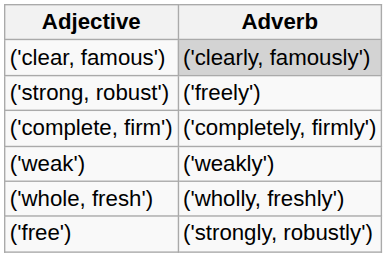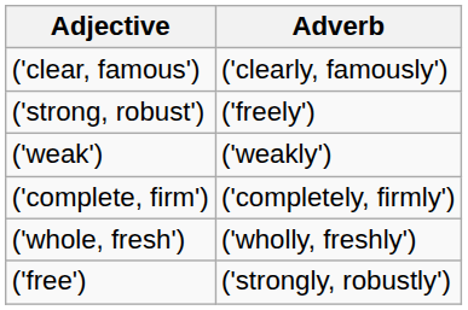 <table class="wikitable">
 <tr>
 <th>Adjective</th>
 <th>Adverb</th>
 </tr>
 <tr>
 <td> ('clear, famous')</td>
-<td style="background: lightgrey;"> ('clearly, famously')</td>
+<td> ('clearly, famously')</td>
 </tr>
 <tr>
 <td> ('strong, robust')</td>
 <td> ('freely')</td>
 </tr>
 <tr>
+<td> ('weak')</td>
+<td> ('weakly')</td>
+</tr>
+<tr>
 <td> ('complete, firm')</td>
 <td> ('completely, firmly')</td>
-</tr>
-<tr>
-<td> ('weak')</td>
-<td> ('weakly')</td>
 </tr>
 <tr>
 <td> ('whole, fresh')</td>
 <td> ('wholly, freshly')</td>
 </tr>
 <tr>
 <td> ('free')</td>
 <td> ('strongly, robustly')</td>
 </tr>
 </table>
